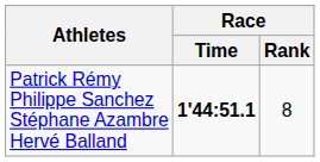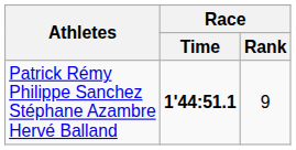 <table class="wikitable" border="1" style="font-size:90%">
 <tr>
 <th rowspan=2>Athletes</th>
 <th colspan=2>Race</th>
 </tr>
 <tr>
 <th>Time</th>
 <th>Rank</th>
 </tr>
 <tr>
 <td><a href='#'>Patrick Rémy</a><br><a href='#'>Philippe Sanchez</a><br><a href='#'>Stéphane Azambre</a><br><a href='#'>Hervé Balland</a></td>
 <td align=center><strong>1'44:51.1</strong></td>
-<td align=center>8</td>
+<td align=center>9</td>
 </tr>
 </table>
